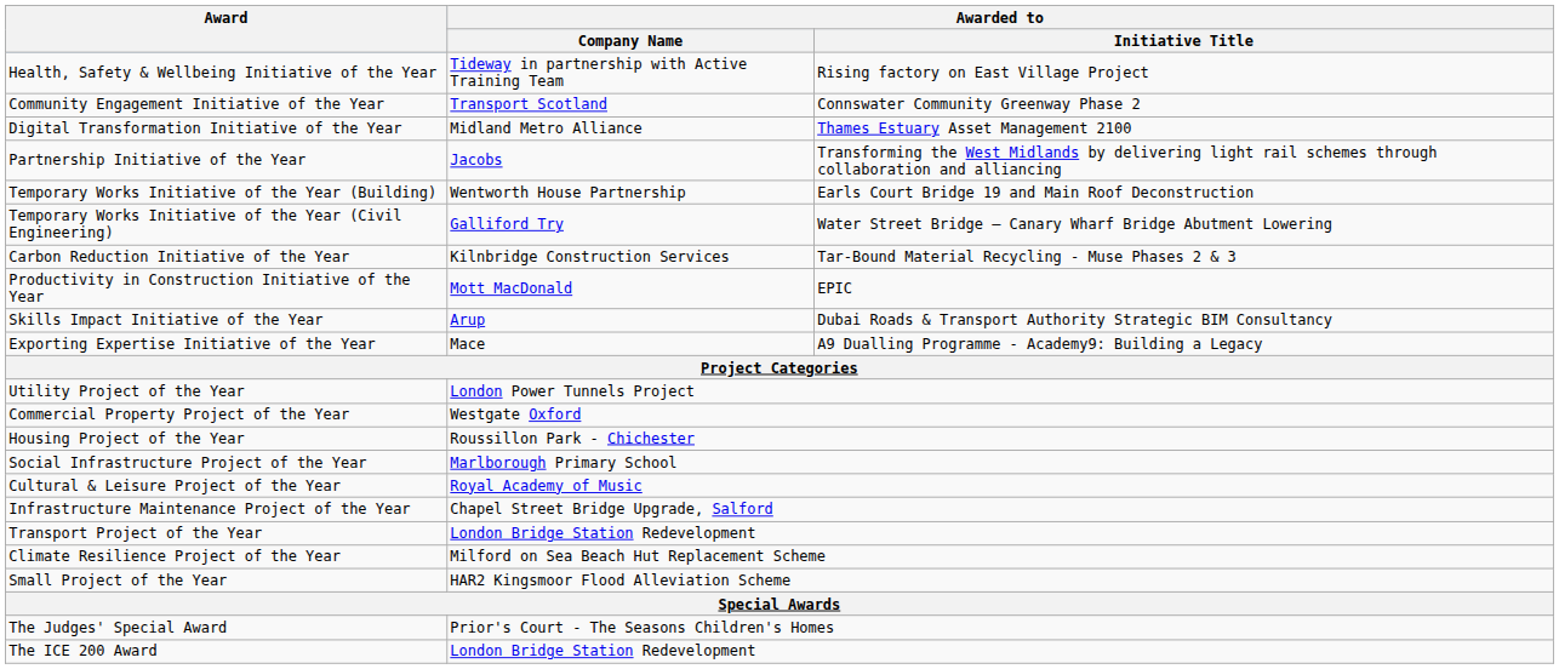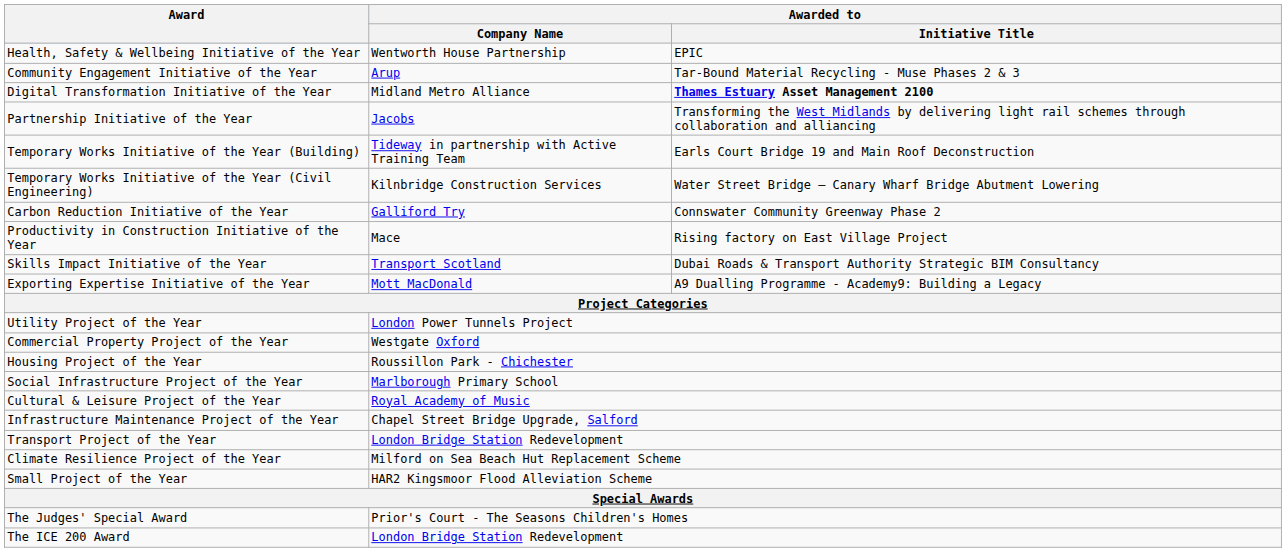 <table class="wikitable mw-collapsible mw-collapsed" border="0" cellpadding="2" cellspacing="2" align="center" width="70%">
 <tr bgcolor="#99CCFF">
 <th rowspan="2" align="left" valign="top">Award</th>
 <th colspan="2" align="left" valign="top">Awarded to</th>
 </tr>
 <tr>
 <th>Company Name</th>
 <th>Initiative Title</th>
 </tr>
 <tr>
 <td>Health, Safety & Wellbeing Initiative of the Year</td>
-<td><a href='#'>Tideway</a> in partnership with Active Training Team</td>
-<td>Rising factory on East Village Project</td>
+<td>Wentworth House Partnership</td>
+<td>EPIC</td>
 </tr>
 <tr>
 <td>Community Engagement Initiative of the Year</td>
-<td><a href='#'>Transport Scotland</a></td>
-<td>Connswater Community Greenway Phase 2</td>
+<td><a href='#'>Arup</a></td>
+<td>Tar-Bound Material Recycling - Muse Phases 2 & 3</td>
 </tr>
 <tr>
 <td>Digital Transformation Initiative of the Year</td>
 <td>Midland Metro Alliance</td>
-<td><a href='#'>Thames Estuary</a> Asset Management 2100</td>
+<td><strong><a href='#'>Thames Estuary</a> Asset Management 2100</strong></td>
 </tr>
 <tr>
 <td>Partnership Initiative of the Year</td>
 <td><a href='#'>Jacobs</a></td>
 <td>Transforming the <a href='#'>West Midlands</a> by delivering light rail schemes through collaboration and alliancing</td>
 </tr>
 <tr>
 <td>Temporary Works Initiative of the Year (Building)</td>
-<td>Wentworth House Partnership</td>
+<td><a href='#'>Tideway</a> in partnership with Active Training Team</td>
 <td>Earls Court Bridge 19 and Main Roof Deconstruction</td>
 </tr>
 <tr>
 <td>Temporary Works Initiative of the Year (Civil Engineering)</td>
-<td><a href='#'>Galliford Try</a></td>
+<td>Kilnbridge Construction Services</td>
 <td>Water Street Bridge – Canary Wharf Bridge Abutment Lowering</td>
 </tr>
 <tr>
 <td>Carbon Reduction Initiative of the Year</td>
-<td>Kilnbridge Construction Services</td>
-<td>Tar-Bound Material Recycling - Muse Phases 2 & 3</td>
+<td><a href='#'>Galliford Try</a></td>
+<td>Connswater Community Greenway Phase 2</td>
 </tr>
 <tr>
 <td>Productivity in Construction Initiative of the Year</td>
-<td><a href='#'>Mott MacDonald</a></td>
-<td>EPIC</td>
+<td>Mace</td>
+<td>Rising factory on East Village Project</td>
 </tr>
 <tr>
 <td>Skills Impact Initiative of the Year</td>
-<td><a href='#'>Arup</a></td>
+<td><a href='#'>Transport Scotland</a></td>
 <td>Dubai Roads & Transport Authority Strategic BIM Consultancy</td>
 </tr>
 <tr>
 <td>Exporting Expertise Initiative of the Year</td>
-<td>Mace</td>
+<td><a href='#'>Mott MacDonald</a></td>
 <td>A9 Dualling Programme - Academy9: Building a Legacy</td>
 </tr>
 <tr>
 <th colspan="3"><u>Project Categories</u></th>
 </tr>
 <tr>
 <td>Utility Project of the Year</td>
 <td colspan="2"><a href='#'>London</a> Power Tunnels Project</td>
 </tr>
 <tr>
 <td>Commercial Property Project of the Year</td>
 <td colspan="2">Westgate <a href='#'>Oxford</a></td>
 </tr>
 <tr>
 <td>Housing Project of the Year</td>
 <td colspan="2">Roussillon Park - <a href='#'>Chichester</a></td>
 </tr>
 <tr>
 <td>Social Infrastructure Project of the Year</td>
 <td colspan="2"><a href='#'>Marlborough</a> Primary School</td>
 </tr>
 <tr>
 <td>Cultural & Leisure Project of the Year</td>
 <td colspan="2"><a href='#'>Royal Academy of Music</a></td>
 </tr>
 <tr>
 <td>Infrastructure Maintenance Project of the Year</td>
 <td colspan="2">Chapel Street Bridge Upgrade, <a href='#'>Salford</a></td>
 </tr>
 <tr>
 <td>Transport Project of the Year</td>
 <td colspan="2"><a href='#'>London Bridge Station</a> Redevelopment</td>
 </tr>
 <tr>
 <td>Climate Resilience Project of the Year</td>
 <td colspan="2">Milford on Sea Beach Hut Replacement Scheme</td>
 </tr>
 <tr>
 <td>Small Project of the Year</td>
 <td colspan="2">HAR2 Kingsmoor Flood Alleviation Scheme</td>
 </tr>
 <tr>
 <th colspan="3"><u>Special Awards</u></th>
 </tr>
 <tr>
 <td>The  Judges' Special Award</td>
 <td colspan="2">Prior's Court - The Seasons Children's Homes</td>
 </tr>
 <tr>
 <td>The ICE 200  Award</td>
 <td colspan="2"><a href='#'>London Bridge Station</a> Redevelopment</td>
 </tr>
 </table>
